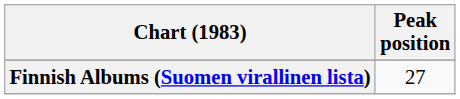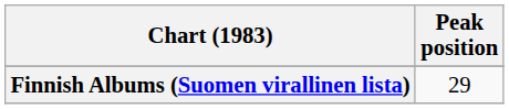 <table class="wikitable sortable plainrowheaders">
 <tr>
 <th scope="col">Chart (1983)</th>
 <th scope="col">Peak<br>position</th>
 </tr>
 <tr>
 </tr>
 <tr>
 </tr>
 <tr>
 <th scope="row">Finnish Albums (<a href='#'>Suomen virallinen lista</a>)</th>
-<td style="text-align:center;">27</td>
+<td style="text-align:center;">29</td>
 </tr>
 <tr>
 </tr>
 <tr>
 </tr>
 <tr>
 </tr>
 <tr>
 </tr>
 <tr>
 </tr>
 <tr>
 </tr>
 </table>
